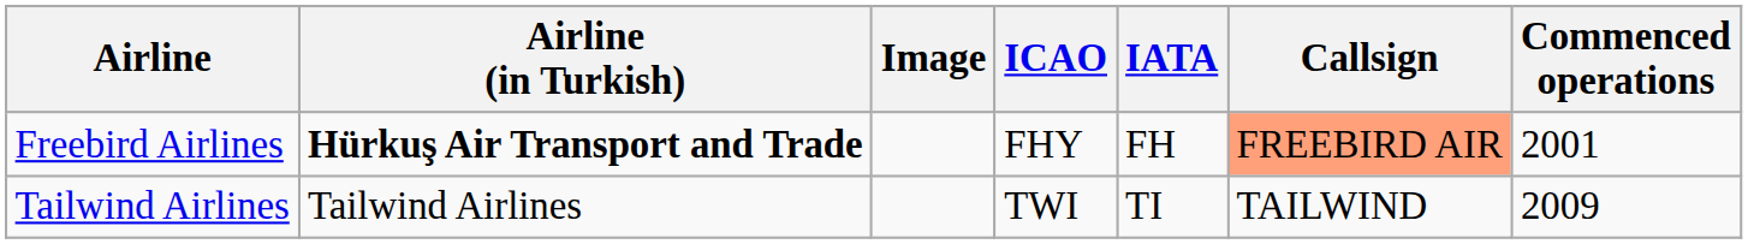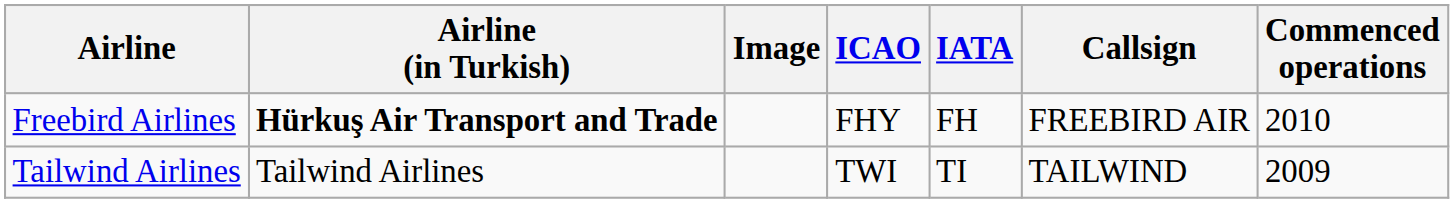 <table class="wikitable sortable">
 <tr valign="middle">
 <th>Airline</th>
 <th>Airline <br> (in Turkish)</th>
 <th>Image</th>
 <th><a href='#'>ICAO</a></th>
 <th><a href='#'>IATA</a></th>
 <th>Callsign</th>
 <th>Commenced<br>operations</th>
 </tr>
 <tr>
 <td><a href='#'>Freebird Airlines</a></td>
 <td><strong>Hürkuş Air Transport and Trade</strong></td>
 <td></td>
 <td>FHY</td>
 <td>FH</td>
-<td style="background: lightsalmon;">FREEBIRD AIR</td>
-<td>2001</td>
+<td>FREEBIRD AIR</td>
+<td>2010</td>
 </tr>
 <tr>
 <td><a href='#'>Tailwind Airlines</a></td>
 <td>Tailwind Airlines</td>
 <td></td>
 <td>TWI</td>
 <td>TI</td>
 <td>TAILWIND</td>
 <td>2009</td>
 </tr>
 </table>
